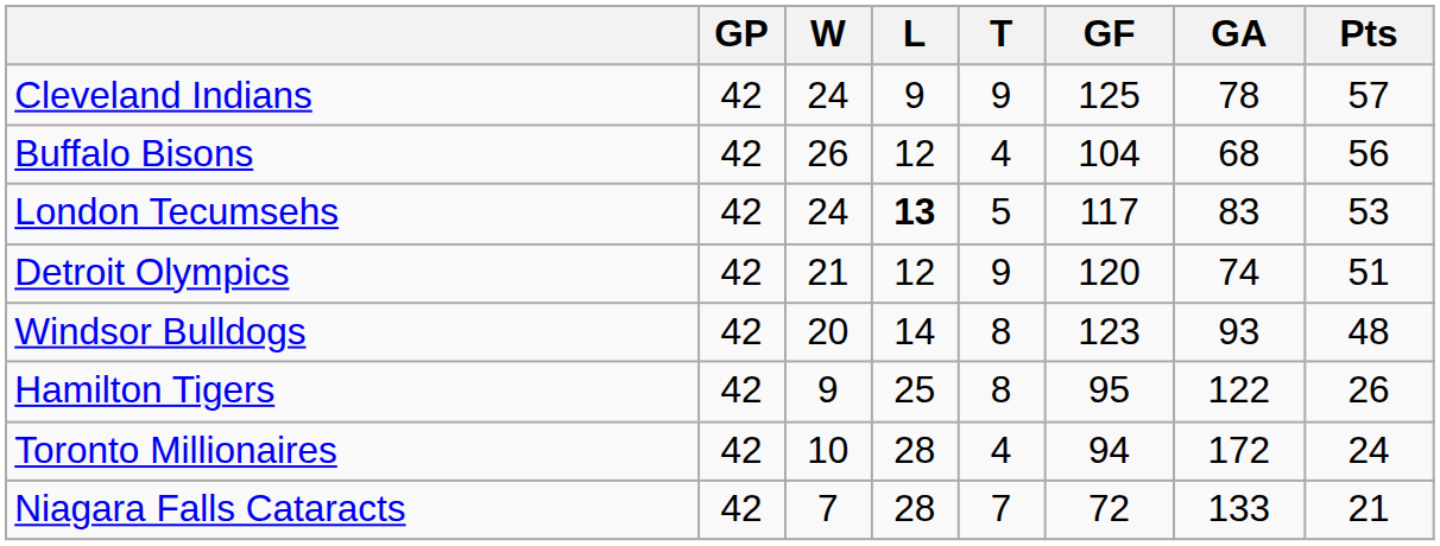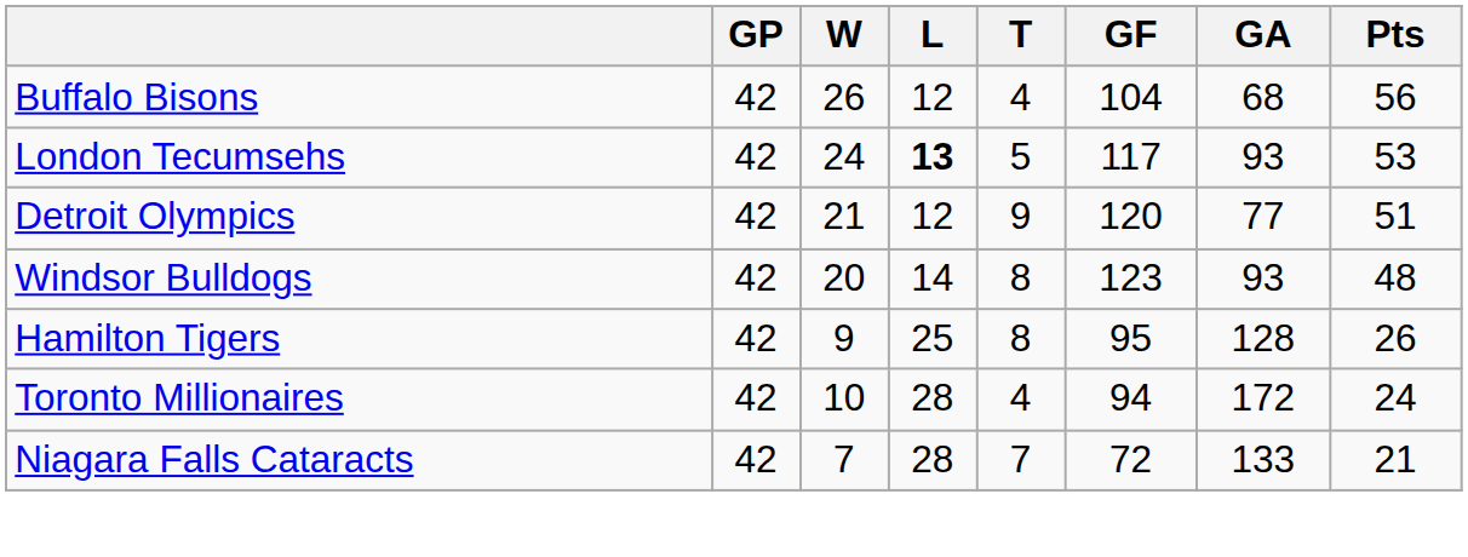 <table class="wikitable">
 <tr>
 <th width="40%"></th>
 <th width="5%">GP</th>
 <th width="5%">W</th>
 <th width="5%">L</th>
 <th width="5%">T</th>
 <th width="7.5%">GF</th>
 <th width="7.5%">GA</th>
 <th width="7.5%">Pts</th>
-</tr>
-<tr align="center">
-<td align="left"><a href='#'>Cleveland Indians</a></td>
-<td>42</td>
-<td>24</td>
-<td>9</td>
-<td>9</td>
-<td>125</td>
-<td>78</td>
-<td>57</td>
 </tr>
 <tr align="center">
 <td align="left"><a href='#'>Buffalo Bisons</a></td>
 <td>42</td>
 <td>26</td>
 <td>12</td>
 <td>4</td>
 <td>104</td>
 <td>68</td>
 <td>56</td>
 </tr>
 <tr align="center">
 <td align="left"><a href='#'>London Tecumsehs</a></td>
 <td>42</td>
 <td>24</td>
 <td><strong>13</strong></td>
 <td>5</td>
 <td>117</td>
-<td>83</td>
+<td>93</td>
 <td>53</td>
 </tr>
 <tr align="center">
 <td align="left"><a href='#'>Detroit Olympics</a></td>
 <td>42</td>
 <td>21</td>
 <td>12</td>
 <td>9</td>
 <td>120</td>
-<td>74</td>
+<td>77</td>
 <td>51</td>
 </tr>
 <tr align="center">
 <td align="left"><a href='#'>Windsor Bulldogs</a></td>
 <td>42</td>
 <td>20</td>
 <td>14</td>
 <td>8</td>
 <td>123</td>
 <td>93</td>
 <td>48</td>
 </tr>
 <tr align="center">
 <td align="left"><a href='#'>Hamilton Tigers</a></td>
 <td>42</td>
 <td>9</td>
 <td>25</td>
 <td>8</td>
 <td>95</td>
-<td>122</td>
+<td>128</td>
 <td>26</td>
 </tr>
 <tr align="center">
 <td align="left"><a href='#'>Toronto Millionaires</a></td>
 <td>42</td>
 <td>10</td>
 <td>28</td>
 <td>4</td>
 <td>94</td>
 <td>172</td>
 <td>24</td>
 </tr>
 <tr align="center">
 <td align="left"><a href='#'>Niagara Falls Cataracts</a></td>
 <td>42</td>
 <td>7</td>
 <td>28</td>
 <td>7</td>
 <td>72</td>
 <td>133</td>
 <td>21</td>
 </tr>
 </table>
